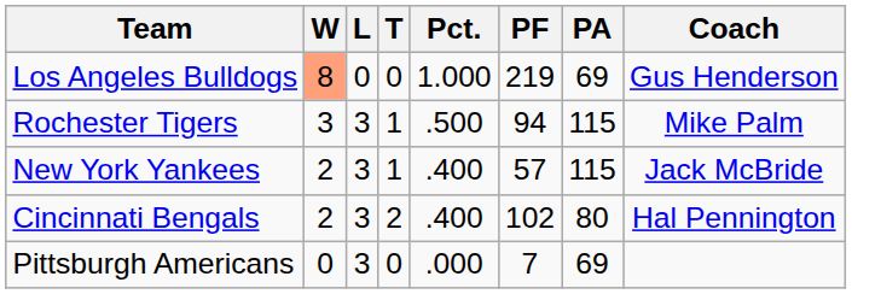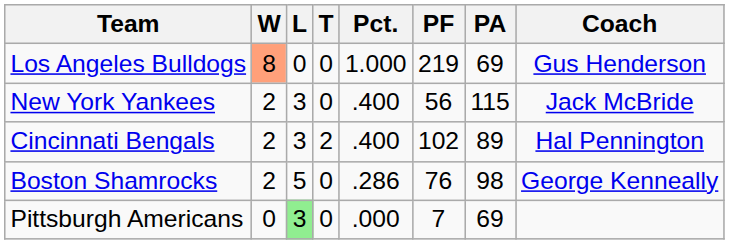 <table class="wikitable">
 <tr>
 <th>Team</th>
 <th>W</th>
 <th>L</th>
 <th>T</th>
 <th>Pct.</th>
 <th>PF</th>
 <th>PA</th>
 <th>Coach</th>
 </tr>
 <tr align="center">
 <td align="left"><a href='#'>Los Angeles Bulldogs</a></td>
 <td style="background: lightsalmon;">8</td>
 <td>0</td>
 <td>0</td>
 <td>1.000</td>
 <td>219</td>
 <td>69</td>
 <td><a href='#'>Gus Henderson</a></td>
 </tr>
 <tr align="center">
-<td align="left"><a href='#'>Rochester Tigers</a></td>
-<td>3</td>
-<td>3</td>
-<td>1</td>
-<td>.500</td>
-<td>94</td>
-<td>115</td>
-<td><a href='#'>Mike Palm</a></td>
-</tr>
-<tr align="center">
 <td align="left"><a href='#'>New York Yankees</a></td>
 <td>2</td>
 <td>3</td>
-<td>1</td>
+<td>0</td>
 <td>.400</td>
-<td>57</td>
+<td>56</td>
 <td>115</td>
 <td><a href='#'>Jack McBride</a></td>
 </tr>
 <tr align="center">
 <td align="left"><a href='#'>Cincinnati Bengals</a></td>
 <td>2</td>
 <td>3</td>
 <td>2</td>
 <td>.400</td>
 <td>102</td>
-<td>80</td>
+<td>89</td>
 <td><a href='#'>Hal Pennington</a></td>
+</tr>
+<tr align="center">
+<td align="left"><a href='#'>Boston Shamrocks</a></td>
+<td>2</td>
+<td>5</td>
+<td>0</td>
+<td>.286</td>
+<td>76</td>
+<td>98</td>
+<td><a href='#'>George Kenneally</a></td>
 </tr>
 <tr align="center">
 <td align="left">Pittsburgh Americans</td>
 <td>0</td>
-<td>3</td>
+<td style="background: lightgreen;">3</td>
 <td>0</td>
 <td>.000</td>
 <td>7</td>
 <td>69</td>
 <td></td>
 </tr>
 </table>
